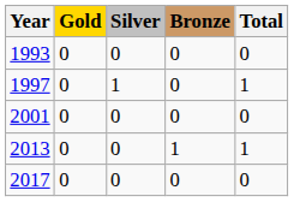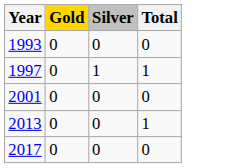 <table class="wikitable">
 <tr>
 <th>Year</th>
 <td style="background:gold; font-weight:bold;">Gold</td>
 <td style="background:silver; font-weight:bold;">Silver</td>
-<td style="background:#c96; font-weight:bold;">Bronze</td>
 <th>Total</th>
 </tr>
 <tr>
 <td><a href='#'>1993</a></td>
-<td>0</td>
 <td>0</td>
 <td>0</td>
 <td>0</td>
 </tr>
 <tr>
 <td><a href='#'>1997</a></td>
 <td>0</td>
 <td>1</td>
-<td>0</td>
 <td>1</td>
 </tr>
 <tr>
 <td><a href='#'>2001</a></td>
-<td>0</td>
 <td>0</td>
 <td>0</td>
 <td>0</td>
 </tr>
 <tr>
 <td><a href='#'>2013</a></td>
 <td>0</td>
 <td>0</td>
 <td>1</td>
-<td>1</td>
 </tr>
 <tr>
 <td><a href='#'>2017</a></td>
 <td>0</td>
 <td>0</td>
 <td>0</td>
-<td>0</td>
 </tr>
 </table>
